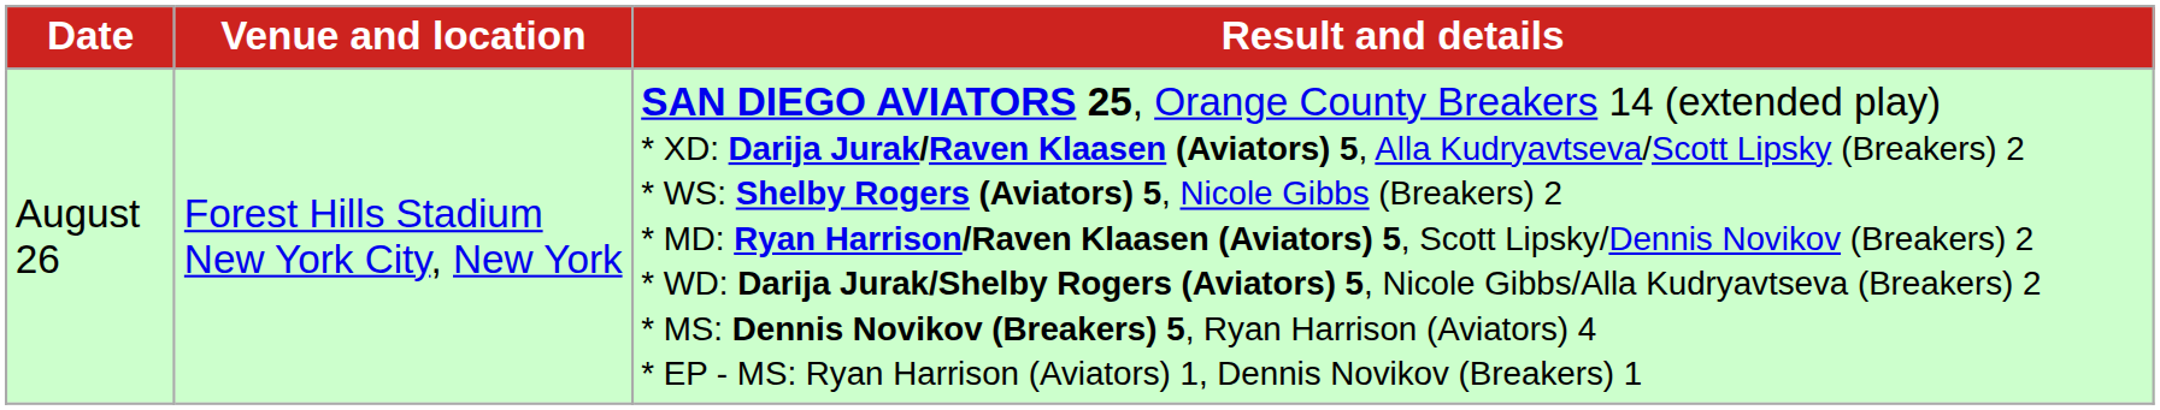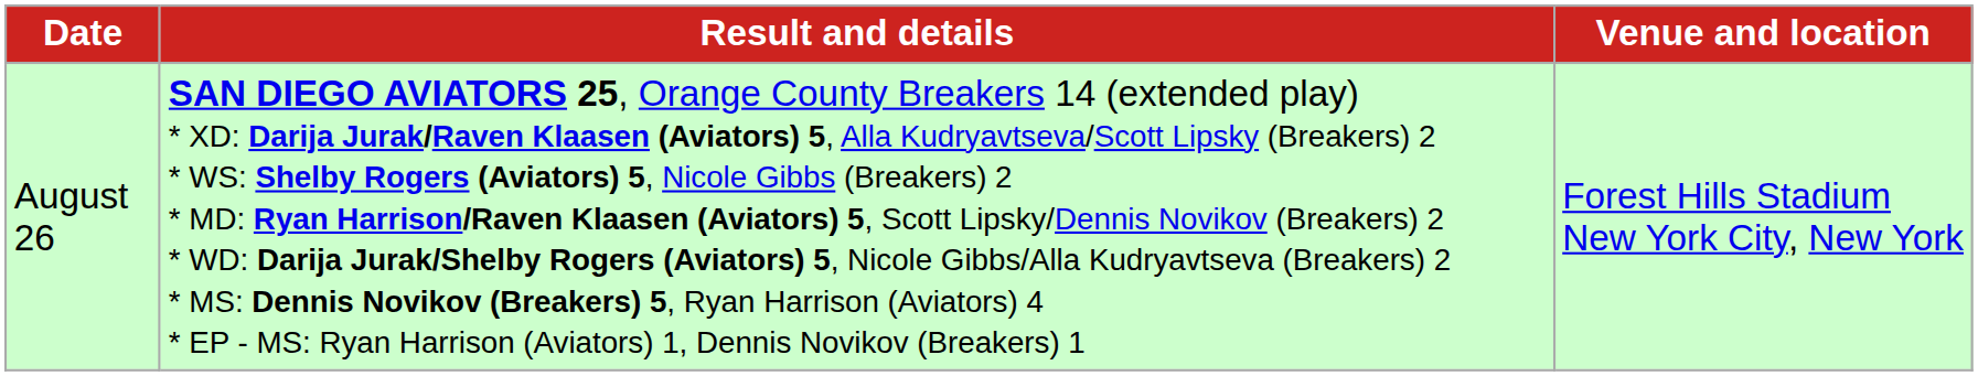 <table class="wikitable" style="text-align:left">
 <tr>
 <th style="background:#CD231F; color:white" width="60px">Date</th>
+<th style="background:#CD231F; color:white" width="600px">Result and details</th>
 <th style="background:#CD231F; color:white" width="175px">Venue and location</th>
-<th style="background:#CD231F; color:white" width="600px">Result and details</th>
 </tr>
 <tr bgcolor="ccffcc">
 <td>August 26</td>
+<td><strong><a href='#'>SAN DIEGO AVIATORS</a> 25</strong>, <a href='#'>Orange County Breakers</a> 14 (extended play)<br><small>* XD: <strong><a href='#'>Darija Jurak</a>/<a href='#'>Raven Klaasen</a> (Aviators) 5</strong>, <a href='#'>Alla Kudryavtseva</a>/<a href='#'>Scott Lipsky</a> (Breakers) 2<br>* WS: <strong><a href='#'>Shelby Rogers</a> (Aviators) 5</strong>, <a href='#'>Nicole Gibbs</a> (Breakers) 2<br>* MD: <strong><a href='#'>Ryan Harrison</a>/Raven Klaasen (Aviators) 5</strong>, Scott Lipsky/<a href='#'>Dennis Novikov</a> (Breakers) 2<br>* WD: <strong>Darija Jurak/Shelby Rogers (Aviators) 5</strong>, Nicole Gibbs/Alla Kudryavtseva (Breakers) 2<br>* MS: <strong>Dennis Novikov (Breakers) 5</strong>, Ryan Harrison (Aviators) 4<br>* EP - MS: Ryan Harrison (Aviators) 1, Dennis Novikov (Breakers) 1</small></td>
 <td><a href='#'>Forest Hills Stadium</a><br><a href='#'>New York City</a>, <a href='#'>New York</a></td>
-<td><strong><a href='#'>SAN DIEGO AVIATORS</a> 25</strong>, <a href='#'>Orange County Breakers</a> 14 (extended play)<br><small>* XD: <strong><a href='#'>Darija Jurak</a>/<a href='#'>Raven Klaasen</a> (Aviators) 5</strong>, <a href='#'>Alla Kudryavtseva</a>/<a href='#'>Scott Lipsky</a> (Breakers) 2<br>* WS: <strong><a href='#'>Shelby Rogers</a> (Aviators) 5</strong>, <a href='#'>Nicole Gibbs</a> (Breakers) 2<br>* MD: <strong><a href='#'>Ryan Harrison</a>/Raven Klaasen (Aviators) 5</strong>, Scott Lipsky/<a href='#'>Dennis Novikov</a> (Breakers) 2<br>* WD: <strong>Darija Jurak/Shelby Rogers (Aviators) 5</strong>, Nicole Gibbs/Alla Kudryavtseva (Breakers) 2<br>* MS: <strong>Dennis Novikov (Breakers) 5</strong>, Ryan Harrison (Aviators) 4<br>* EP - MS: Ryan Harrison (Aviators) 1, Dennis Novikov (Breakers) 1</small></td>
 </tr>
 </table>
